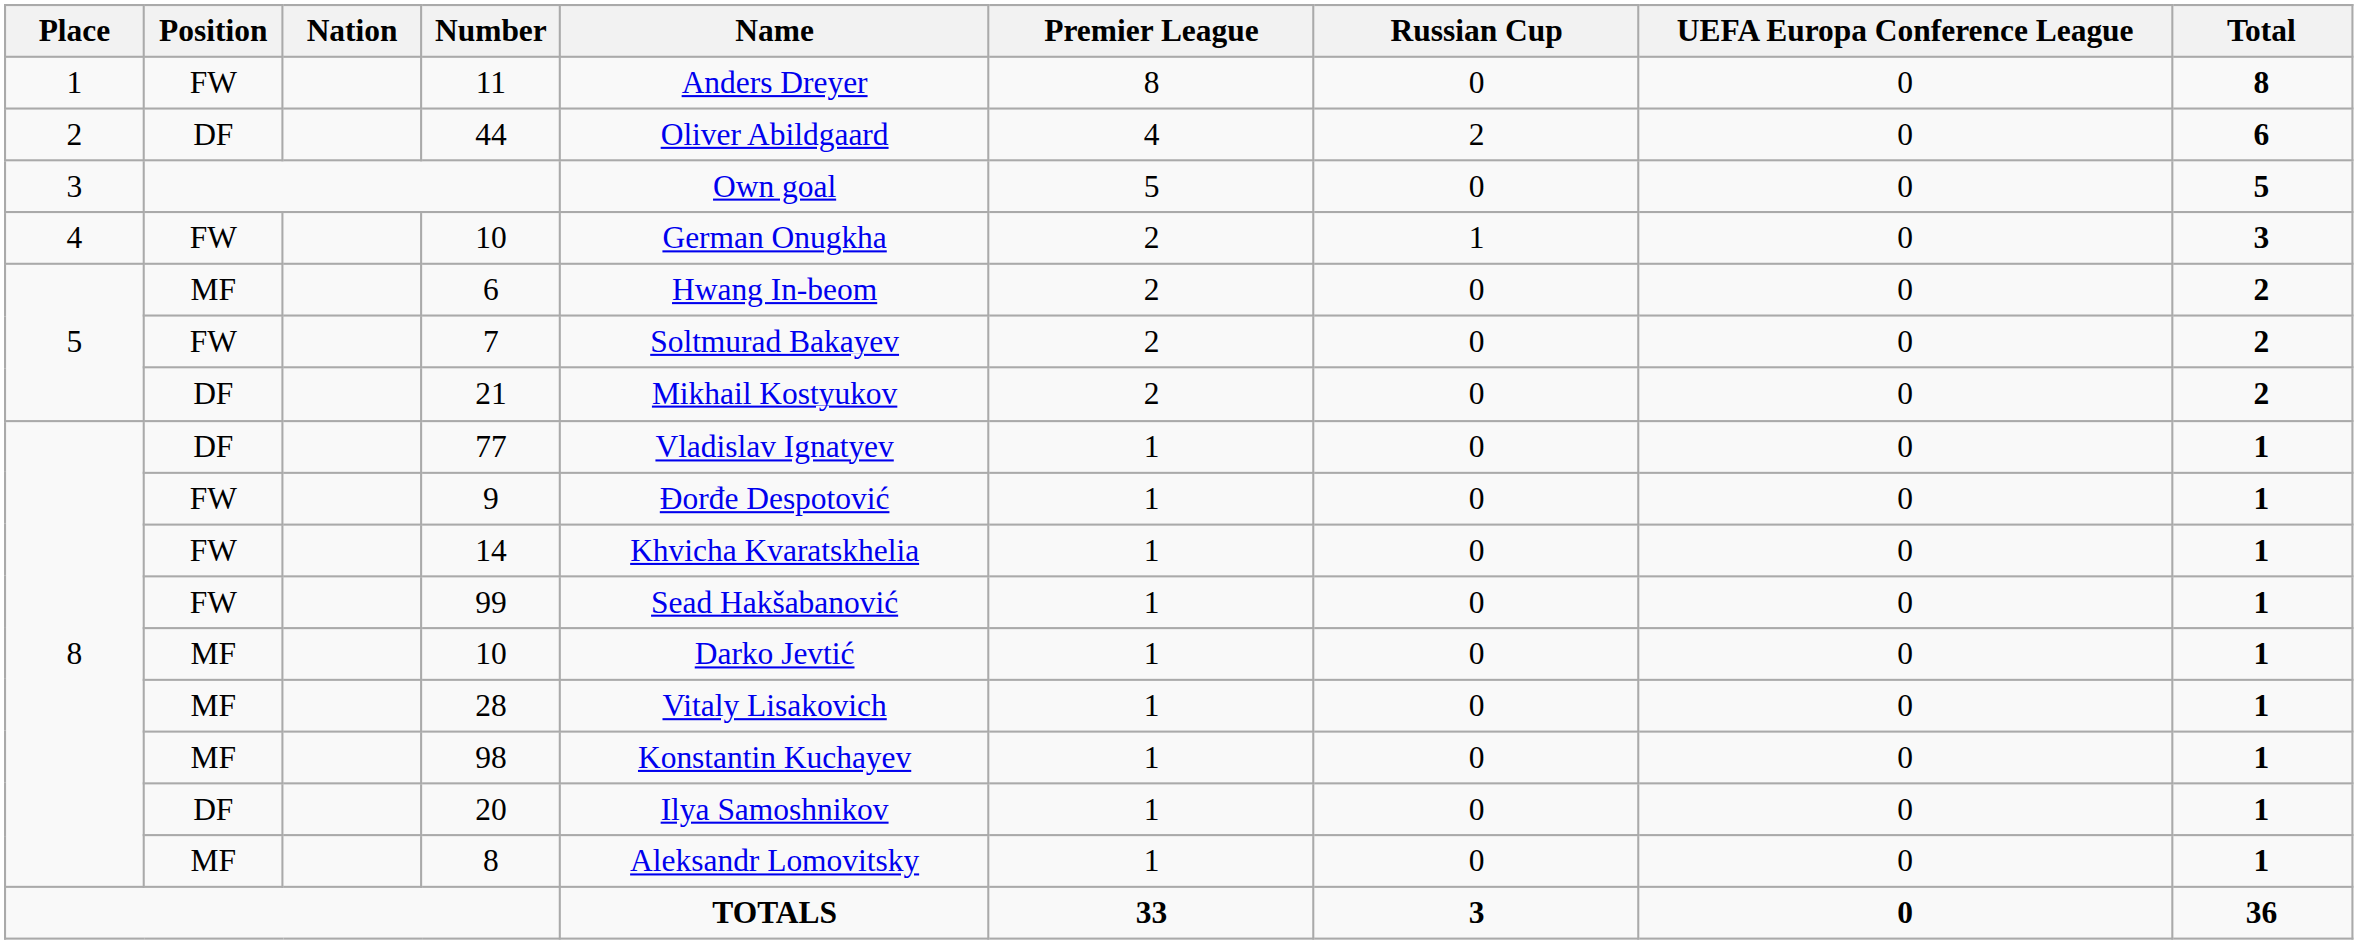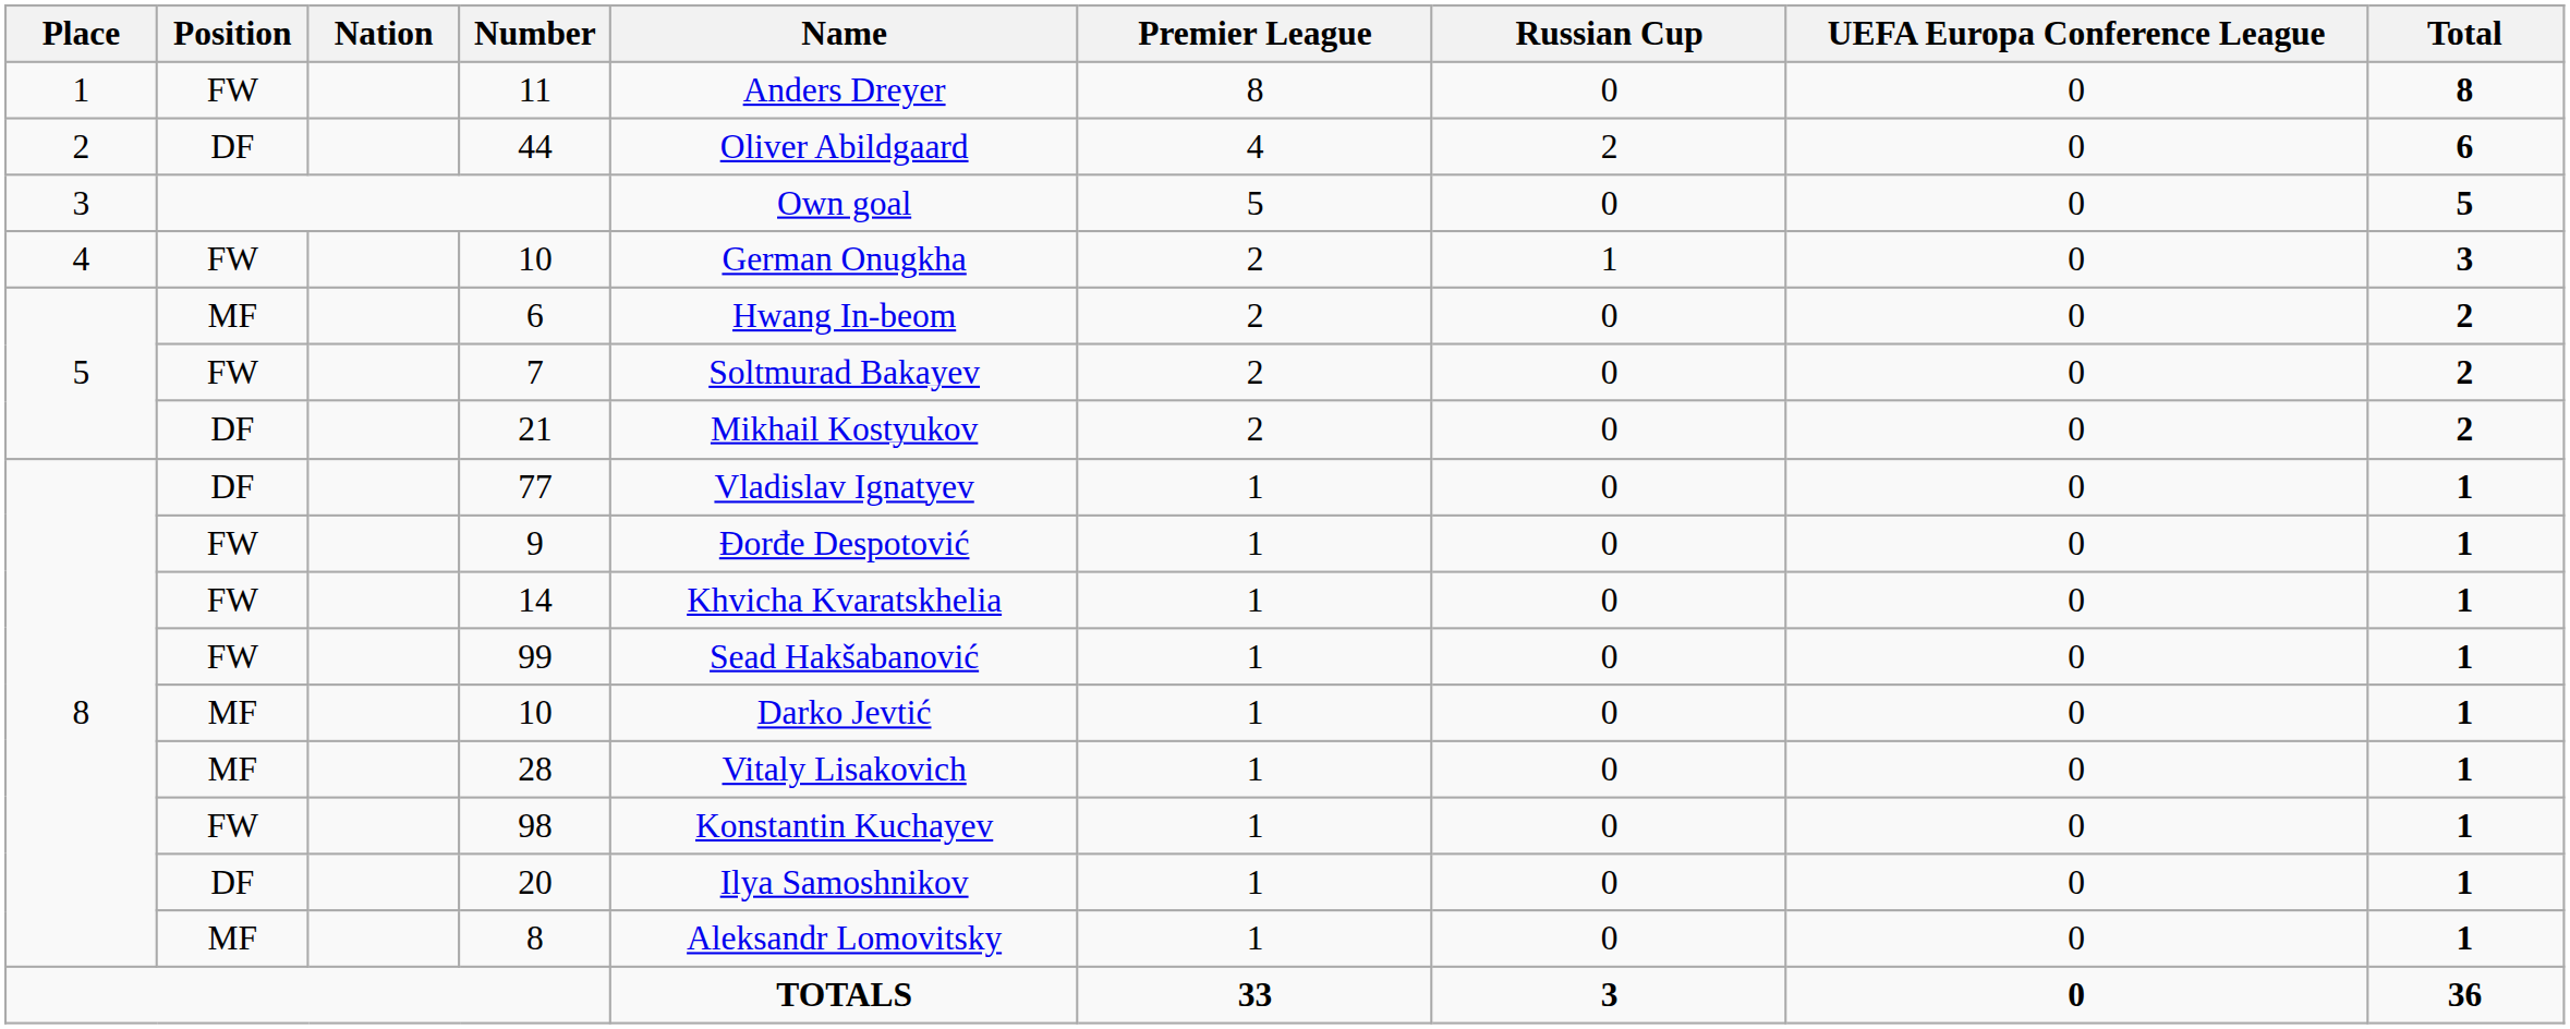 <table class="wikitable" style="font-size: 95%; text-align: center;">
 <tr>
 <th width=60>Place</th>
 <th width=60>Position</th>
 <th width=60>Nation</th>
 <th width=60>Number</th>
 <th width=200>Name</th>
 <th width=150>Premier League</th>
 <th width=150>Russian Cup</th>
 <th width=250>UEFA Europa Conference League</th>
 <th width=80><strong>Total</strong></th>
 </tr>
 <tr>
 <td>1</td>
 <td>FW</td>
 <td></td>
 <td>11</td>
 <td><a href='#'>Anders Dreyer</a></td>
 <td>8</td>
 <td>0</td>
 <td>0</td>
 <td><strong>8</strong></td>
 </tr>
 <tr>
 <td>2</td>
 <td>DF</td>
 <td></td>
 <td>44</td>
 <td><a href='#'>Oliver Abildgaard</a></td>
 <td>4</td>
 <td>2</td>
 <td>0</td>
 <td><strong>6</strong></td>
 </tr>
 <tr>
 <td>3</td>
 <td colspan="3"></td>
 <td><a href='#'>Own goal</a></td>
 <td>5</td>
 <td>0</td>
 <td>0</td>
 <td><strong>5</strong></td>
 </tr>
 <tr>
 <td>4</td>
 <td>FW</td>
 <td></td>
 <td>10</td>
 <td><a href='#'>German Onugkha</a></td>
 <td>2</td>
 <td>1</td>
 <td>0</td>
 <td><strong>3</strong></td>
 </tr>
 <tr>
 <td rowspan="3">5</td>
 <td>MF</td>
 <td></td>
 <td>6</td>
 <td><a href='#'>Hwang In-beom</a></td>
 <td>2</td>
 <td>0</td>
 <td>0</td>
 <td><strong>2</strong></td>
 </tr>
 <tr>
 <td>FW</td>
 <td></td>
 <td>7</td>
 <td><a href='#'>Soltmurad Bakayev</a></td>
 <td>2</td>
 <td>0</td>
 <td>0</td>
 <td><strong>2</strong></td>
 </tr>
 <tr>
 <td>DF</td>
 <td></td>
 <td>21</td>
 <td><a href='#'>Mikhail Kostyukov</a></td>
 <td>2</td>
 <td>0</td>
 <td>0</td>
 <td><strong>2</strong></td>
 </tr>
 <tr>
 <td rowspan="9">8</td>
 <td>DF</td>
 <td></td>
 <td>77</td>
 <td><a href='#'>Vladislav Ignatyev</a></td>
 <td>1</td>
 <td>0</td>
 <td>0</td>
 <td><strong>1</strong></td>
 </tr>
 <tr>
 <td>FW</td>
 <td></td>
 <td>9</td>
 <td><a href='#'>Đorđe Despotović</a></td>
 <td>1</td>
 <td>0</td>
 <td>0</td>
 <td><strong>1</strong></td>
 </tr>
 <tr>
 <td>FW</td>
 <td></td>
 <td>14</td>
 <td><a href='#'>Khvicha Kvaratskhelia</a></td>
 <td>1</td>
 <td>0</td>
 <td>0</td>
 <td><strong>1</strong></td>
 </tr>
 <tr>
 <td>FW</td>
 <td></td>
 <td>99</td>
 <td><a href='#'>Sead Hakšabanović</a></td>
 <td>1</td>
 <td>0</td>
 <td>0</td>
 <td><strong>1</strong></td>
 </tr>
 <tr>
 <td>MF</td>
 <td></td>
 <td>10</td>
 <td><a href='#'>Darko Jevtić</a></td>
 <td>1</td>
 <td>0</td>
 <td>0</td>
 <td><strong>1</strong></td>
 </tr>
 <tr>
 <td>MF</td>
 <td></td>
 <td>28</td>
 <td><a href='#'>Vitaly Lisakovich</a></td>
 <td>1</td>
 <td>0</td>
 <td>0</td>
 <td><strong>1</strong></td>
 </tr>
 <tr>
-<td>MF</td>
+<td>FW</td>
 <td></td>
 <td>98</td>
 <td><a href='#'>Konstantin Kuchayev</a></td>
 <td>1</td>
 <td>0</td>
 <td>0</td>
 <td><strong>1</strong></td>
 </tr>
 <tr>
 <td>DF</td>
 <td></td>
 <td>20</td>
 <td><a href='#'>Ilya Samoshnikov</a></td>
 <td>1</td>
 <td>0</td>
 <td>0</td>
 <td><strong>1</strong></td>
 </tr>
 <tr>
 <td>MF</td>
 <td></td>
 <td>8</td>
 <td><a href='#'>Aleksandr Lomovitsky</a></td>
 <td>1</td>
 <td>0</td>
 <td>0</td>
 <td><strong>1</strong></td>
 </tr>
 <tr>
 <td colspan="4"></td>
 <td><strong>TOTALS</strong></td>
 <td><strong>33</strong></td>
 <td><strong>3</strong></td>
 <td><strong>0</strong></td>
 <td><strong>36</strong></td>
 </tr>
 </table>
